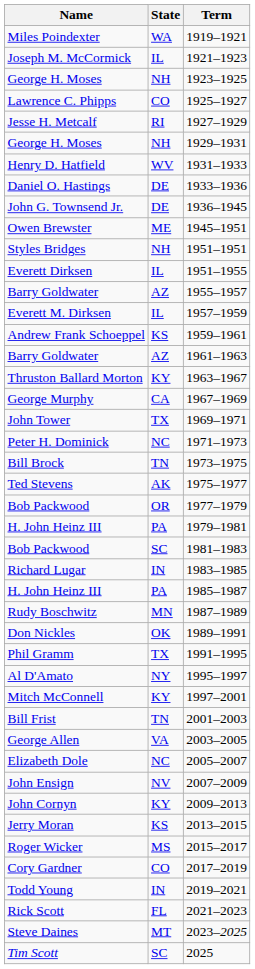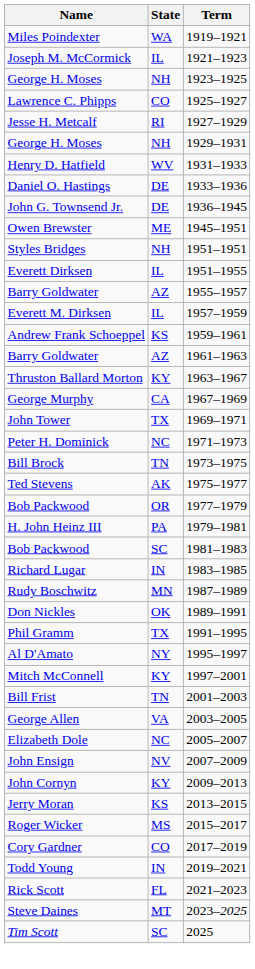 <table class="wikitable">
 <tr>
 <th>Name</th>
 <th>State</th>
 <th>Term</th>
 </tr>
 <tr>
 <td><a href='#'>Miles Poindexter</a></td>
 <td><a href='#'>WA</a></td>
 <td>1919–1921</td>
 </tr>
 <tr>
 <td><a href='#'>Joseph M. McCormick</a></td>
 <td><a href='#'>IL</a></td>
 <td>1921–1923</td>
 </tr>
 <tr>
 <td><a href='#'>George H. Moses</a></td>
 <td><a href='#'>NH</a></td>
 <td>1923–1925</td>
 </tr>
 <tr>
 <td><a href='#'>Lawrence C. Phipps</a></td>
 <td><a href='#'>CO</a></td>
 <td>1925–1927</td>
 </tr>
 <tr>
 <td><a href='#'>Jesse H. Metcalf</a></td>
 <td><a href='#'>RI</a></td>
 <td>1927–1929</td>
 </tr>
 <tr>
 <td><a href='#'>George H. Moses</a></td>
 <td><a href='#'>NH</a></td>
 <td>1929–1931</td>
 </tr>
 <tr>
 <td><a href='#'>Henry D. Hatfield</a></td>
 <td><a href='#'>WV</a></td>
 <td>1931–1933</td>
 </tr>
 <tr>
 <td><a href='#'>Daniel O. Hastings</a></td>
 <td><a href='#'>DE</a></td>
 <td>1933–1936</td>
 </tr>
 <tr>
 <td><a href='#'>John G. Townsend Jr.</a></td>
 <td><a href='#'>DE</a></td>
 <td>1936–1945</td>
 </tr>
 <tr>
 <td><a href='#'>Owen Brewster</a></td>
 <td><a href='#'>ME</a></td>
 <td>1945–1951</td>
 </tr>
 <tr>
 <td><a href='#'>Styles Bridges</a></td>
 <td><a href='#'>NH</a></td>
 <td>1951–1951</td>
 </tr>
 <tr>
 <td><a href='#'>Everett Dirksen</a></td>
 <td><a href='#'>IL</a></td>
 <td>1951–1955</td>
 </tr>
 <tr>
 <td><a href='#'>Barry Goldwater</a></td>
 <td><a href='#'>AZ</a></td>
 <td>1955–1957</td>
 </tr>
 <tr>
 <td><a href='#'>Everett M. Dirksen</a></td>
 <td><a href='#'>IL</a></td>
 <td>1957–1959</td>
 </tr>
 <tr>
 <td><a href='#'>Andrew Frank Schoeppel</a></td>
 <td><a href='#'>KS</a></td>
 <td>1959–1961</td>
 </tr>
 <tr>
 <td><a href='#'>Barry Goldwater</a></td>
 <td><a href='#'>AZ</a></td>
 <td>1961–1963</td>
 </tr>
 <tr>
 <td><a href='#'>Thruston Ballard Morton</a></td>
 <td><a href='#'>KY</a></td>
 <td>1963–1967</td>
 </tr>
 <tr>
 <td><a href='#'>George Murphy</a></td>
 <td><a href='#'>CA</a></td>
 <td>1967–1969</td>
 </tr>
 <tr>
 <td><a href='#'>John Tower</a></td>
 <td><a href='#'>TX</a></td>
 <td>1969–1971</td>
 </tr>
 <tr>
 <td><a href='#'>Peter H. Dominick</a></td>
 <td><a href='#'>NC</a></td>
 <td>1971–1973</td>
 </tr>
 <tr>
 <td><a href='#'>Bill Brock</a></td>
 <td><a href='#'>TN</a></td>
 <td>1973–1975</td>
 </tr>
 <tr>
 <td><a href='#'>Ted Stevens</a></td>
 <td><a href='#'>AK</a></td>
 <td>1975–1977</td>
 </tr>
 <tr>
 <td><a href='#'>Bob Packwood</a></td>
 <td><a href='#'>OR</a></td>
 <td>1977–1979</td>
 </tr>
 <tr>
 <td><a href='#'>H. John Heinz III</a></td>
 <td><a href='#'>PA</a></td>
 <td>1979–1981</td>
 </tr>
 <tr>
 <td><a href='#'>Bob Packwood</a></td>
 <td></em><a href='#'>SC</a><em></td>
 <td>1981–1983</td>
 </tr>
 <tr>
 <td><a href='#'>Richard Lugar</a></td>
 <td><a href='#'>IN</a></td>
 <td>1983–1985</td>
 </tr>
 <tr>
-<td><a href='#'>H. John Heinz III</a></td>
-<td><a href='#'>PA</a></td>
-<td>1985–1987</td>
-</tr>
-<tr>
 <td><a href='#'>Rudy Boschwitz</a></td>
 <td><a href='#'>MN</a></td>
 <td>1987–1989</td>
 </tr>
 <tr>
 <td><a href='#'>Don Nickles</a></td>
 <td><a href='#'>OK</a></td>
 <td>1989–1991</td>
 </tr>
 <tr>
 <td><a href='#'>Phil Gramm</a></td>
 <td><a href='#'>TX</a></td>
 <td>1991–1995</td>
 </tr>
 <tr>
 <td><a href='#'>Al D'Amato</a></td>
 <td><a href='#'>NY</a></td>
 <td>1995–1997</td>
 </tr>
 <tr>
 <td><a href='#'>Mitch McConnell</a></td>
 <td><a href='#'>KY</a></td>
 <td>1997–2001</td>
 </tr>
 <tr>
 <td><a href='#'>Bill Frist</a></td>
 <td><a href='#'>TN</a></td>
 <td>2001–2003</td>
 </tr>
 <tr>
 <td><a href='#'>George Allen</a></td>
 <td><a href='#'>VA</a></td>
 <td>2003–2005</td>
 </tr>
 <tr>
 <td><a href='#'>Elizabeth Dole</a></td>
 <td><a href='#'>NC</a></td>
 <td>2005–2007</td>
 </tr>
 <tr>
 <td><a href='#'>John Ensign</a></td>
 <td><a href='#'>NV</a></td>
 <td>2007–2009</td>
 </tr>
 <tr>
 <td><a href='#'>John Cornyn</a></td>
 <td><a href='#'>KY</a></td>
 <td>2009–2013</td>
 </tr>
 <tr>
 <td><a href='#'>Jerry Moran</a></td>
 <td><a href='#'>KS</a></td>
 <td>2013–2015</td>
 </tr>
 <tr>
 <td><a href='#'>Roger Wicker</a></td>
 <td><a href='#'>MS</a></td>
 <td>2015–2017</td>
 </tr>
 <tr>
 <td><a href='#'>Cory Gardner</a></td>
 <td><a href='#'>CO</a></td>
 <td>2017–2019</td>
 </tr>
 <tr>
 <td><a href='#'>Todd Young</a></td>
 <td><a href='#'>IN</a></td>
 <td>2019–2021</td>
 </tr>
 <tr>
 <td><a href='#'>Rick Scott</a></td>
 <td><a href='#'>FL</a></td>
 <td>2021–2023</td>
 </tr>
 <tr>
 <td><a href='#'>Steve Daines</a></td>
 <td><a href='#'>MT</a></td>
 <td>2023–<em>2025</em></td>
 </tr>
 <tr>
 <td><em><a href='#'>Tim Scott</a></td>
 <td></em><a href='#'>SC</a><em></td>
 <td></em>2025<em></td>
 </tr>
 </table>
